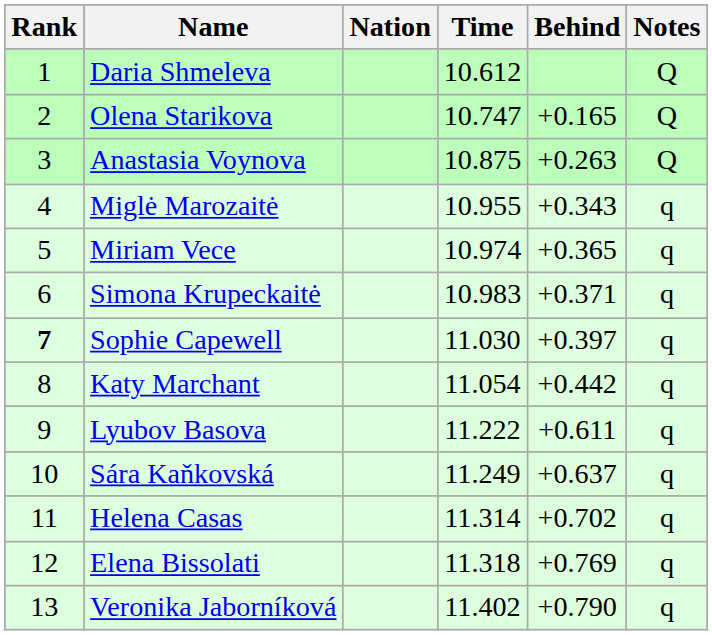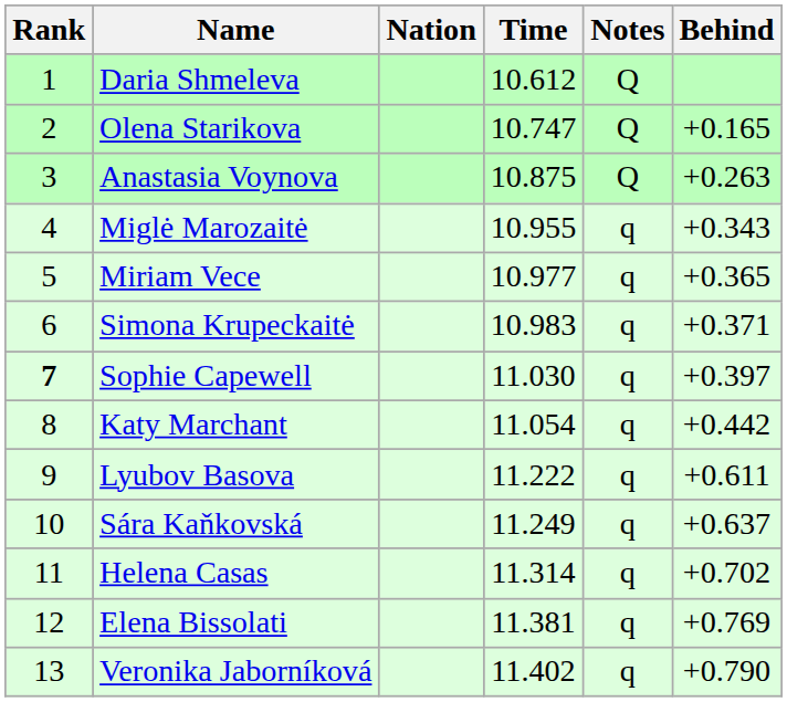 <table class="wikitable sortable" style="text-align:center">
 <tr>
 <th>Rank</th>
 <th>Name</th>
 <th>Nation</th>
 <th>Time</th>
+<th>Notes</th>
 <th>Behind</th>
-<th>Notes</th>
 </tr>
 <tr bgcolor=bbffbb>
 <td>1</td>
 <td align=left><a href='#'>Daria Shmeleva</a></td>
 <td align=left></td>
 <td>10.612</td>
+<td>Q</td>
 <td></td>
-<td>Q</td>
 </tr>
 <tr bgcolor=bbffbb>
 <td>2</td>
 <td align=left><a href='#'>Olena Starikova</a></td>
 <td align=left></td>
 <td>10.747</td>
+<td>Q</td>
 <td>+0.165</td>
-<td>Q</td>
 </tr>
 <tr bgcolor=bbffbb>
 <td>3</td>
 <td align=left><a href='#'>Anastasia Voynova</a></td>
 <td align=left></td>
 <td>10.875</td>
+<td>Q</td>
 <td>+0.263</td>
-<td>Q</td>
 </tr>
 <tr bgcolor=ddffdd>
 <td>4</td>
 <td align=left><a href='#'>Miglė Marozaitė</a></td>
 <td align=left></td>
 <td>10.955</td>
+<td>q</td>
 <td>+0.343</td>
-<td>q</td>
 </tr>
 <tr bgcolor=ddffdd>
 <td>5</td>
 <td align=left><a href='#'>Miriam Vece</a></td>
 <td align=left></td>
-<td>10.974</td>
+<td>10.977</td>
+<td>q</td>
 <td>+0.365</td>
-<td>q</td>
 </tr>
 <tr bgcolor=ddffdd>
 <td>6</td>
 <td align=left><a href='#'>Simona Krupeckaitė</a></td>
 <td align=left></td>
 <td>10.983</td>
+<td>q</td>
 <td>+0.371</td>
-<td>q</td>
 </tr>
 <tr bgcolor=ddffdd>
 <td><strong>7</strong></td>
 <td align=left><a href='#'>Sophie Capewell</a></td>
 <td align=left></td>
 <td>11.030</td>
+<td>q</td>
 <td>+0.397</td>
-<td>q</td>
 </tr>
 <tr bgcolor=ddffdd>
 <td>8</td>
 <td align=left><a href='#'>Katy Marchant</a></td>
 <td align=left></td>
 <td>11.054</td>
+<td>q</td>
 <td>+0.442</td>
-<td>q</td>
 </tr>
 <tr bgcolor=ddffdd>
 <td>9</td>
 <td align=left><a href='#'>Lyubov Basova</a></td>
 <td align=left></td>
 <td>11.222</td>
+<td>q</td>
 <td>+0.611</td>
-<td>q</td>
 </tr>
 <tr bgcolor=ddffdd>
 <td>10</td>
 <td align=left><a href='#'>Sára Kaňkovská</a></td>
 <td align=left></td>
 <td>11.249</td>
+<td>q</td>
 <td>+0.637</td>
-<td>q</td>
 </tr>
 <tr bgcolor=ddffdd>
 <td>11</td>
 <td align=left><a href='#'>Helena Casas</a></td>
 <td align=left></td>
 <td>11.314</td>
+<td>q</td>
 <td>+0.702</td>
-<td>q</td>
 </tr>
 <tr bgcolor=ddffdd>
 <td>12</td>
 <td align=left><a href='#'>Elena Bissolati</a></td>
 <td align=left></td>
-<td>11.318</td>
+<td>11.381</td>
+<td>q</td>
 <td>+0.769</td>
-<td>q</td>
 </tr>
 <tr bgcolor=ddffdd>
 <td>13</td>
 <td align=left><a href='#'>Veronika Jaborníková</a></td>
 <td align=left></td>
 <td>11.402</td>
+<td>q</td>
 <td>+0.790</td>
-<td>q</td>
 </tr>
 </table>
